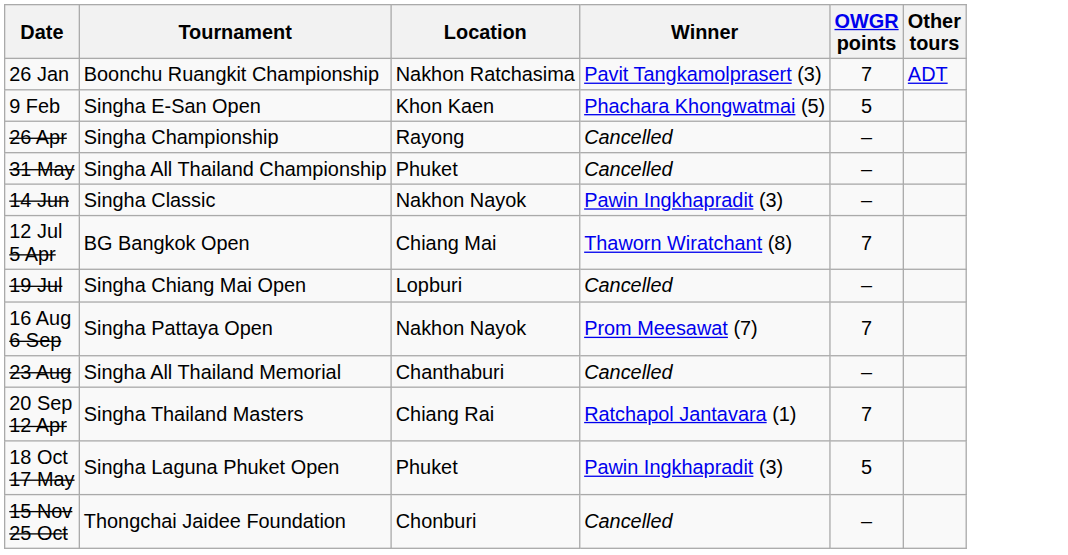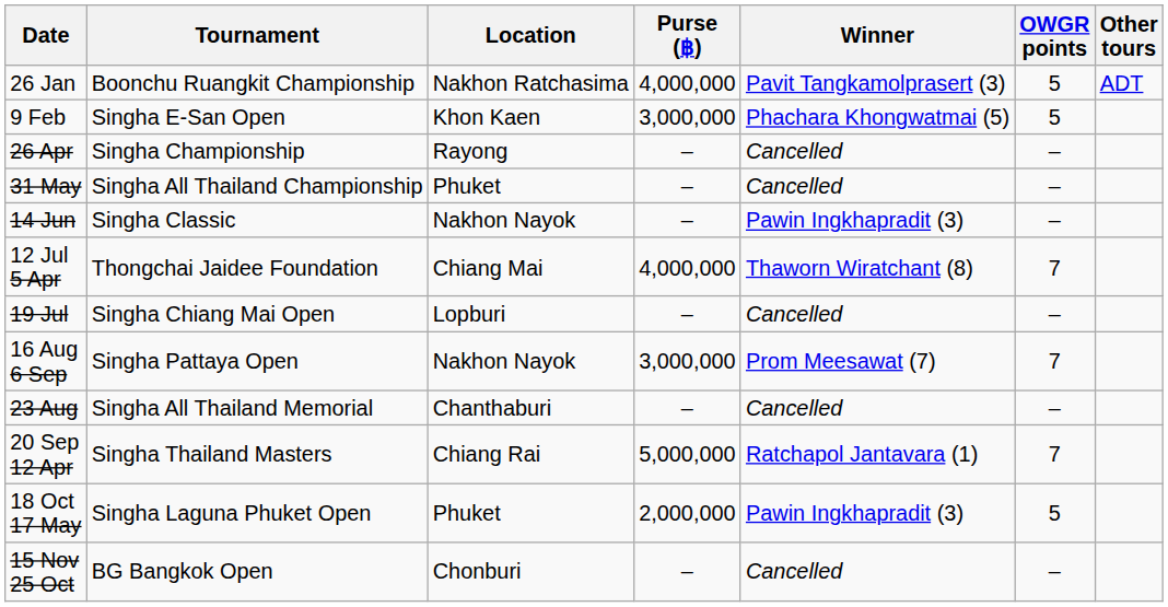 <table class="wikitable" style="font-size:95%">
 <tr>
 <th>Date</th>
 <th>Tournament</th>
 <th>Location</th>
+<th>Purse<br>(<a href='#'>฿</a>)</th>
 <th>Winner</th>
 <th><a href='#'>OWGR</a><br>points</th>
 <th>Other<br>tours</th>
 </tr>
 <tr>
 <td>26 Jan</td>
 <td>Boonchu Ruangkit Championship</td>
 <td>Nakhon Ratchasima</td>
+<td align=right>4,000,000</td>
 <td> <a href='#'>Pavit Tangkamolprasert</a> (3)</td>
-<td align=center>7</td>
+<td align=center>5</td>
 <td><a href='#'>ADT</a></td>
 </tr>
 <tr>
 <td>9 Feb</td>
 <td>Singha E-San Open</td>
 <td>Khon Kaen</td>
+<td align=right>3,000,000</td>
 <td> <a href='#'>Phachara Khongwatmai</a> (5)</td>
 <td align=center>5</td>
 <td></td>
 </tr>
 <tr>
 <td><s>26 Apr</s></td>
 <td>Singha Championship</td>
 <td>Rayong</td>
+<td align=center>–</td>
 <td><em>Cancelled</em></td>
 <td align=center>–</td>
 <td></td>
 </tr>
 <tr>
 <td><s>31 May</s></td>
 <td>Singha All Thailand Championship</td>
 <td>Phuket</td>
+<td align=center>–</td>
 <td><em>Cancelled</em></td>
 <td align=center>–</td>
 <td></td>
 </tr>
 <tr>
 <td><s>14 Jun</s></td>
 <td>Singha Classic</td>
 <td>Nakhon Nayok</td>
+<td align=center>–</td>
 <td> <a href='#'>Pawin Ingkhapradit</a> (3)</td>
 <td align=center>–</td>
 <td></td>
 </tr>
 <tr>
 <td>12 Jul<br><s>5 Apr</s></td>
-<td>BG Bangkok Open</td>
+<td>Thongchai Jaidee Foundation</td>
 <td>Chiang Mai</td>
+<td align=right>4,000,000</td>
 <td> <a href='#'>Thaworn Wiratchant</a> (8)</td>
 <td align=center>7</td>
 <td></td>
 </tr>
 <tr>
 <td><s>19 Jul</s></td>
 <td>Singha Chiang Mai Open</td>
 <td>Lopburi</td>
+<td align=center>–</td>
 <td><em>Cancelled</em></td>
 <td align=center>–</td>
 <td></td>
 </tr>
 <tr>
 <td>16 Aug<br><s>6 Sep</s></td>
 <td>Singha Pattaya Open</td>
 <td>Nakhon Nayok</td>
+<td align=right>3,000,000</td>
 <td> <a href='#'>Prom Meesawat</a> (7)</td>
 <td align=center>7</td>
 <td></td>
 </tr>
 <tr>
 <td><s>23 Aug</s></td>
 <td>Singha All Thailand Memorial</td>
 <td>Chanthaburi</td>
+<td align=center>–</td>
 <td><em>Cancelled</em></td>
 <td align=center>–</td>
 <td></td>
 </tr>
 <tr>
 <td>20 Sep<br><s>12 Apr</s></td>
 <td>Singha Thailand Masters</td>
 <td>Chiang Rai</td>
+<td align=right>5,000,000</td>
 <td> <a href='#'>Ratchapol Jantavara</a> (1)</td>
 <td align=center>7</td>
 <td></td>
 </tr>
 <tr>
 <td>18 Oct<br><s>17 May</s></td>
 <td>Singha Laguna Phuket Open</td>
 <td>Phuket</td>
+<td align=right>2,000,000</td>
 <td> <a href='#'>Pawin Ingkhapradit</a> (3)</td>
 <td align=center>5</td>
 <td></td>
 </tr>
 <tr>
 <td><s>15 Nov</s><br><s>25 Oct</s></td>
-<td>Thongchai Jaidee Foundation</td>
+<td>BG Bangkok Open</td>
 <td>Chonburi</td>
+<td align=center>–</td>
 <td><em>Cancelled</em></td>
 <td align=center>–</td>
 <td></td>
 </tr>
 </table>
